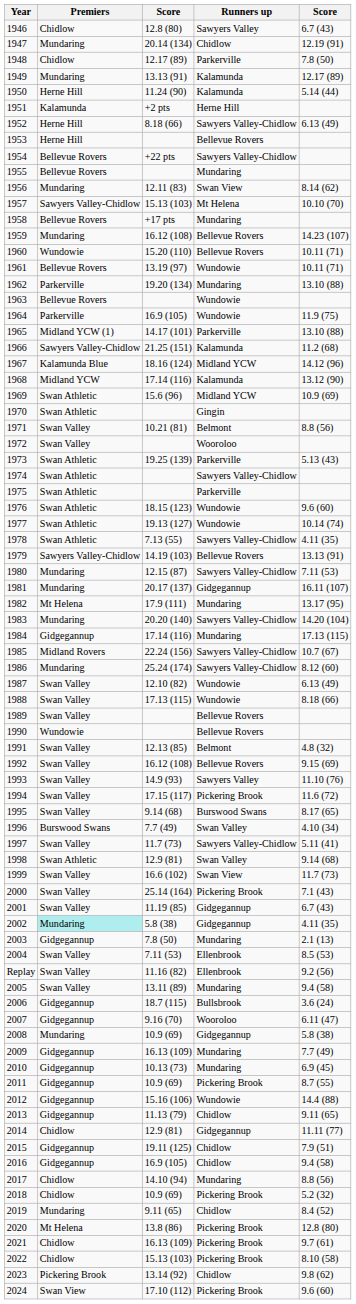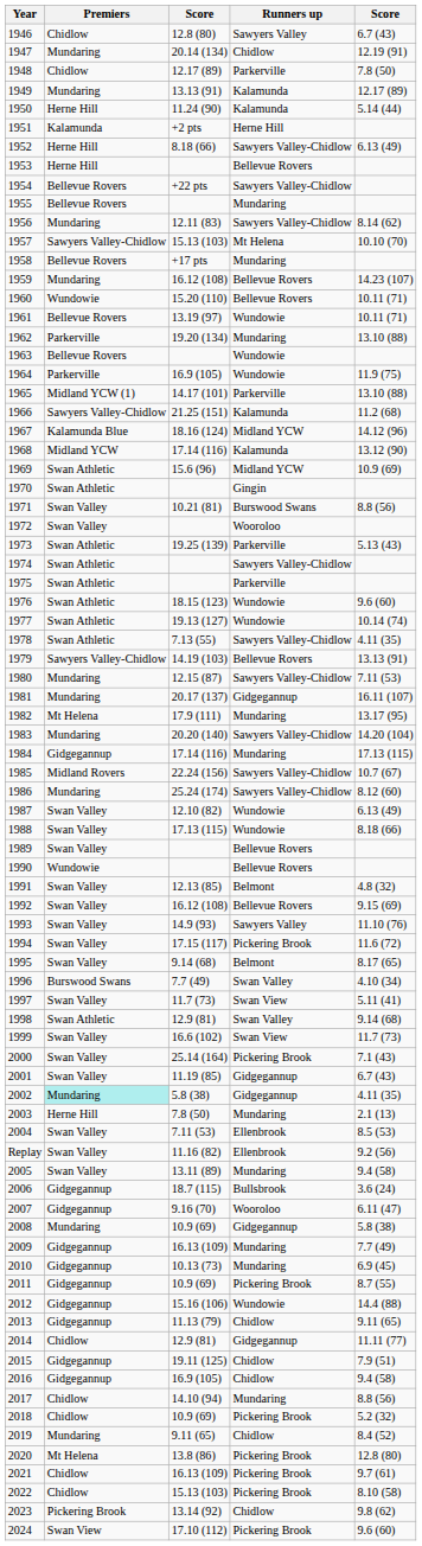 <table class="wikitable">
 <tr>
 <th>Year</th>
 <th>Premiers</th>
 <th>Score</th>
 <th>Runners up</th>
 <th>Score</th>
 </tr>
 <tr>
 <td>1946</td>
 <td>Chidlow</td>
 <td>12.8 (80)</td>
 <td>Sawyers Valley</td>
 <td>6.7 (43)</td>
 </tr>
 <tr>
 <td>1947</td>
 <td>Mundaring</td>
 <td>20.14 (134)</td>
 <td>Chidlow</td>
 <td>12.19 (91)</td>
 </tr>
 <tr>
 <td>1948</td>
 <td>Chidlow</td>
 <td>12.17 (89)</td>
 <td>Parkerville</td>
 <td>7.8 (50)</td>
 </tr>
 <tr>
 <td>1949</td>
 <td>Mundaring</td>
 <td>13.13 (91)</td>
 <td>Kalamunda</td>
 <td>12.17 (89)</td>
 </tr>
 <tr>
 <td>1950</td>
 <td>Herne Hill</td>
 <td>11.24 (90)</td>
 <td>Kalamunda</td>
 <td>5.14 (44)</td>
 </tr>
 <tr>
 <td>1951</td>
 <td>Kalamunda</td>
 <td>+2 pts</td>
 <td>Herne Hill</td>
 <td></td>
 </tr>
 <tr>
 <td>1952</td>
 <td>Herne Hill</td>
 <td>8.18 (66)</td>
 <td>Sawyers Valley-Chidlow</td>
 <td>6.13 (49)</td>
 </tr>
 <tr>
 <td>1953</td>
 <td>Herne Hill</td>
 <td></td>
 <td>Bellevue Rovers</td>
 <td></td>
 </tr>
 <tr>
 <td>1954</td>
 <td>Bellevue Rovers</td>
 <td>+22 pts</td>
 <td>Sawyers Valley-Chidlow</td>
 <td></td>
 </tr>
 <tr>
 <td>1955</td>
 <td>Bellevue Rovers</td>
 <td></td>
 <td>Mundaring</td>
 <td></td>
 </tr>
 <tr>
 <td>1956</td>
 <td>Mundaring</td>
 <td>12.11 (83)</td>
-<td>Swan View</td>
+<td>Sawyers Valley-Chidlow</td>
 <td>8.14 (62)</td>
 </tr>
 <tr>
 <td>1957</td>
 <td>Sawyers Valley-Chidlow</td>
 <td>15.13 (103)</td>
 <td>Mt Helena</td>
 <td>10.10 (70)</td>
 </tr>
 <tr>
 <td>1958</td>
 <td>Bellevue Rovers</td>
 <td>+17 pts</td>
 <td>Mundaring</td>
 <td></td>
 </tr>
 <tr>
 <td>1959</td>
 <td>Mundaring</td>
 <td>16.12 (108)</td>
 <td>Bellevue Rovers</td>
 <td>14.23 (107)</td>
 </tr>
 <tr>
 <td>1960</td>
 <td>Wundowie</td>
 <td>15.20 (110)</td>
 <td>Bellevue Rovers</td>
 <td>10.11 (71)</td>
 </tr>
 <tr>
 <td>1961</td>
 <td>Bellevue Rovers</td>
 <td>13.19 (97)</td>
 <td>Wundowie</td>
 <td>10.11 (71)</td>
 </tr>
 <tr>
 <td>1962</td>
 <td>Parkerville</td>
 <td>19.20 (134)</td>
 <td>Mundaring</td>
 <td>13.10 (88)</td>
 </tr>
 <tr>
 <td>1963</td>
 <td>Bellevue Rovers</td>
 <td></td>
 <td>Wundowie</td>
 <td></td>
 </tr>
 <tr>
 <td>1964</td>
 <td>Parkerville</td>
 <td>16.9 (105)</td>
 <td>Wundowie</td>
 <td>11.9 (75)</td>
 </tr>
 <tr>
 <td>1965</td>
 <td>Midland YCW (1)</td>
 <td>14.17 (101)</td>
 <td>Parkerville</td>
 <td>13.10 (88)</td>
 </tr>
 <tr>
 <td>1966</td>
 <td>Sawyers Valley-Chidlow</td>
 <td>21.25 (151)</td>
 <td>Kalamunda</td>
 <td>11.2 (68)</td>
 </tr>
 <tr>
 <td>1967</td>
 <td>Kalamunda Blue</td>
 <td>18.16 (124)</td>
 <td>Midland YCW</td>
 <td>14.12 (96)</td>
 </tr>
 <tr>
 <td>1968</td>
 <td>Midland YCW</td>
 <td>17.14 (116)</td>
 <td>Kalamunda</td>
 <td>13.12 (90)</td>
 </tr>
 <tr>
 <td>1969</td>
 <td>Swan Athletic</td>
 <td>15.6 (96)</td>
 <td>Midland YCW</td>
 <td>10.9 (69)</td>
 </tr>
 <tr>
 <td>1970</td>
 <td>Swan Athletic</td>
 <td></td>
 <td>Gingin</td>
 <td></td>
 </tr>
 <tr>
 <td>1971</td>
 <td>Swan Valley</td>
 <td>10.21 (81)</td>
-<td>Belmont</td>
+<td>Burswood Swans</td>
 <td>8.8 (56)</td>
 </tr>
 <tr>
 <td>1972</td>
 <td>Swan Valley</td>
 <td></td>
 <td>Wooroloo</td>
 <td></td>
 </tr>
 <tr>
 <td>1973</td>
 <td>Swan Athletic</td>
 <td>19.25 (139)</td>
 <td>Parkerville</td>
 <td>5.13 (43)</td>
 </tr>
 <tr>
 <td>1974</td>
 <td>Swan Athletic</td>
 <td></td>
 <td>Sawyers Valley-Chidlow</td>
 <td></td>
 </tr>
 <tr>
 <td>1975</td>
 <td>Swan Athletic</td>
 <td></td>
 <td>Parkerville</td>
 <td></td>
 </tr>
 <tr>
 <td>1976</td>
 <td>Swan Athletic</td>
 <td>18.15 (123)</td>
 <td>Wundowie</td>
 <td>9.6 (60)</td>
 </tr>
 <tr>
 <td>1977</td>
 <td>Swan Athletic</td>
 <td>19.13 (127)</td>
 <td>Wundowie</td>
 <td>10.14 (74)</td>
 </tr>
 <tr>
 <td>1978</td>
 <td>Swan Athletic</td>
 <td>7.13 (55)</td>
 <td>Sawyers Valley-Chidlow</td>
 <td>4.11 (35)</td>
 </tr>
 <tr>
 <td>1979</td>
 <td>Sawyers Valley-Chidlow</td>
 <td>14.19 (103)</td>
 <td>Bellevue Rovers</td>
 <td>13.13 (91)</td>
 </tr>
 <tr>
 <td>1980</td>
 <td>Mundaring</td>
 <td>12.15 (87)</td>
 <td>Sawyers Valley-Chidlow</td>
 <td>7.11 (53)</td>
 </tr>
 <tr>
 <td>1981</td>
 <td>Mundaring</td>
 <td>20.17 (137)</td>
 <td>Gidgegannup</td>
 <td>16.11 (107)</td>
 </tr>
 <tr>
 <td>1982</td>
 <td>Mt Helena</td>
 <td>17.9 (111)</td>
 <td>Mundaring</td>
 <td>13.17 (95)</td>
 </tr>
 <tr>
 <td>1983</td>
 <td>Mundaring</td>
 <td>20.20 (140)</td>
 <td>Sawyers Valley-Chidlow</td>
 <td>14.20 (104)</td>
 </tr>
 <tr>
 <td>1984</td>
 <td>Gidgegannup</td>
 <td>17.14 (116)</td>
 <td>Mundaring</td>
 <td>17.13 (115)</td>
 </tr>
 <tr>
 <td>1985</td>
 <td>Midland Rovers</td>
 <td>22.24 (156)</td>
 <td>Sawyers Valley-Chidlow</td>
 <td>10.7 (67)</td>
 </tr>
 <tr>
 <td>1986</td>
 <td>Mundaring</td>
 <td>25.24 (174)</td>
 <td>Sawyers Valley-Chidlow</td>
 <td>8.12 (60)</td>
 </tr>
 <tr>
 <td>1987</td>
 <td>Swan Valley</td>
 <td>12.10 (82)</td>
 <td>Wundowie</td>
 <td>6.13 (49)</td>
 </tr>
 <tr>
 <td>1988</td>
 <td>Swan Valley</td>
 <td>17.13 (115)</td>
 <td>Wundowie</td>
 <td>8.18 (66)</td>
 </tr>
 <tr>
 <td>1989</td>
 <td>Swan Valley</td>
 <td></td>
 <td>Bellevue Rovers</td>
 <td></td>
 </tr>
 <tr>
 <td>1990</td>
 <td>Wundowie</td>
 <td></td>
 <td>Bellevue Rovers</td>
 <td></td>
 </tr>
 <tr>
 <td>1991</td>
 <td>Swan Valley</td>
 <td>12.13 (85)</td>
 <td>Belmont</td>
 <td>4.8 (32)</td>
 </tr>
 <tr>
 <td>1992</td>
 <td>Swan Valley</td>
 <td>16.12 (108)</td>
 <td>Bellevue Rovers</td>
 <td>9.15 (69)</td>
 </tr>
 <tr>
 <td>1993</td>
 <td>Swan Valley</td>
 <td>14.9 (93)</td>
 <td>Sawyers Valley</td>
 <td>11.10 (76)</td>
 </tr>
 <tr>
 <td>1994</td>
 <td>Swan Valley</td>
 <td>17.15 (117)</td>
 <td>Pickering Brook</td>
 <td>11.6 (72)</td>
 </tr>
 <tr>
 <td>1995</td>
 <td>Swan Valley</td>
 <td>9.14 (68)</td>
-<td>Burswood Swans</td>
+<td>Belmont</td>
 <td>8.17 (65)</td>
 </tr>
 <tr>
 <td>1996</td>
 <td>Burswood Swans</td>
 <td>7.7 (49)</td>
 <td>Swan Valley</td>
 <td>4.10 (34)</td>
 </tr>
 <tr>
 <td>1997</td>
 <td>Swan Valley</td>
 <td>11.7 (73)</td>
-<td>Sawyers Valley-Chidlow</td>
+<td>Swan View</td>
 <td>5.11 (41)</td>
 </tr>
 <tr>
 <td>1998</td>
 <td>Swan Athletic</td>
 <td>12.9 (81)</td>
 <td>Swan Valley</td>
 <td>9.14 (68)</td>
 </tr>
 <tr>
 <td>1999</td>
 <td>Swan Valley</td>
 <td>16.6 (102)</td>
 <td>Swan View</td>
 <td>11.7 (73)</td>
 </tr>
 <tr>
 <td>2000</td>
 <td>Swan Valley</td>
 <td>25.14 (164)</td>
 <td>Pickering Brook</td>
 <td>7.1 (43)</td>
 </tr>
 <tr>
 <td>2001</td>
 <td>Swan Valley</td>
 <td>11.19 (85)</td>
 <td>Gidgegannup</td>
 <td>6.7 (43)</td>
 </tr>
 <tr>
 <td>2002</td>
 <td style="background: paleturquoise;">Mundaring</td>
 <td>5.8 (38)</td>
 <td>Gidgegannup</td>
 <td>4.11 (35)</td>
 </tr>
 <tr>
 <td>2003</td>
-<td>Gidgegannup</td>
+<td>Herne Hill</td>
 <td>7.8 (50)</td>
 <td>Mundaring</td>
 <td>2.1 (13)</td>
 </tr>
 <tr>
 <td>2004</td>
 <td>Swan Valley</td>
 <td>7.11 (53)</td>
 <td>Ellenbrook</td>
 <td>8.5 (53)</td>
 </tr>
 <tr>
 <td>Replay</td>
 <td>Swan Valley</td>
 <td>11.16 (82)</td>
 <td>Ellenbrook</td>
 <td>9.2 (56)</td>
 </tr>
 <tr>
 <td>2005</td>
 <td>Swan Valley</td>
 <td>13.11 (89)</td>
 <td>Mundaring</td>
 <td>9.4 (58)</td>
 </tr>
 <tr>
 <td>2006</td>
 <td>Gidgegannup</td>
 <td>18.7 (115)</td>
 <td>Bullsbrook</td>
 <td>3.6 (24)</td>
 </tr>
 <tr>
 <td>2007</td>
 <td>Gidgegannup</td>
 <td>9.16 (70)</td>
 <td>Wooroloo</td>
 <td>6.11 (47)</td>
 </tr>
 <tr>
 <td>2008</td>
 <td>Mundaring</td>
 <td>10.9 (69)</td>
 <td>Gidgegannup</td>
 <td>5.8 (38)</td>
 </tr>
 <tr>
 <td>2009</td>
 <td>Gidgegannup</td>
 <td>16.13 (109)</td>
 <td>Mundaring</td>
 <td>7.7 (49)</td>
 </tr>
 <tr>
 <td>2010</td>
 <td>Gidgegannup</td>
 <td>10.13 (73)</td>
 <td>Mundaring</td>
 <td>6.9 (45)</td>
 </tr>
 <tr>
 <td>2011</td>
 <td>Gidgegannup</td>
 <td>10.9 (69)</td>
 <td>Pickering Brook</td>
 <td>8.7 (55)</td>
 </tr>
 <tr>
 <td>2012</td>
 <td>Gidgegannup</td>
 <td>15.16 (106)</td>
 <td>Wundowie</td>
 <td>14.4 (88)</td>
 </tr>
 <tr>
 <td>2013</td>
 <td>Gidgegannup</td>
 <td>11.13 (79)</td>
 <td>Chidlow</td>
 <td>9.11 (65)</td>
 </tr>
 <tr>
 <td>2014</td>
 <td>Chidlow</td>
 <td>12.9 (81)</td>
 <td>Gidgegannup</td>
 <td>11.11 (77)</td>
 </tr>
 <tr>
 <td>2015</td>
 <td>Gidgegannup</td>
 <td>19.11 (125)</td>
 <td>Chidlow</td>
 <td>7.9 (51)</td>
 </tr>
 <tr>
 <td>2016</td>
 <td>Gidgegannup</td>
 <td>16.9 (105)</td>
 <td>Chidlow</td>
 <td>9.4 (58)</td>
 </tr>
 <tr>
 <td>2017</td>
 <td>Chidlow</td>
 <td>14.10 (94)</td>
 <td>Mundaring</td>
 <td>8.8 (56)</td>
 </tr>
 <tr>
 <td>2018</td>
 <td>Chidlow</td>
 <td>10.9 (69)</td>
 <td>Pickering Brook</td>
 <td>5.2 (32)</td>
 </tr>
 <tr>
 <td>2019</td>
 <td>Mundaring</td>
 <td>9.11 (65)</td>
 <td>Chidlow</td>
 <td>8.4 (52)</td>
 </tr>
 <tr>
 <td>2020</td>
 <td>Mt Helena</td>
 <td>13.8 (86)</td>
 <td>Pickering Brook</td>
 <td>12.8 (80)</td>
 </tr>
 <tr>
 <td>2021</td>
 <td>Chidlow</td>
 <td>16.13 (109)</td>
 <td>Pickering Brook</td>
 <td>9.7 (61)</td>
 </tr>
 <tr>
 <td>2022</td>
 <td>Chidlow</td>
 <td>15.13 (103)</td>
 <td>Pickering Brook</td>
 <td>8.10 (58)</td>
 </tr>
 <tr>
 <td>2023</td>
 <td>Pickering Brook</td>
 <td>13.14 (92)</td>
 <td>Chidlow</td>
 <td>9.8 (62)</td>
 </tr>
 <tr>
 <td>2024</td>
 <td>Swan View</td>
 <td>17.10 (112)</td>
 <td>Pickering Brook</td>
 <td>9.6 (60)</td>
 </tr>
 </table>
